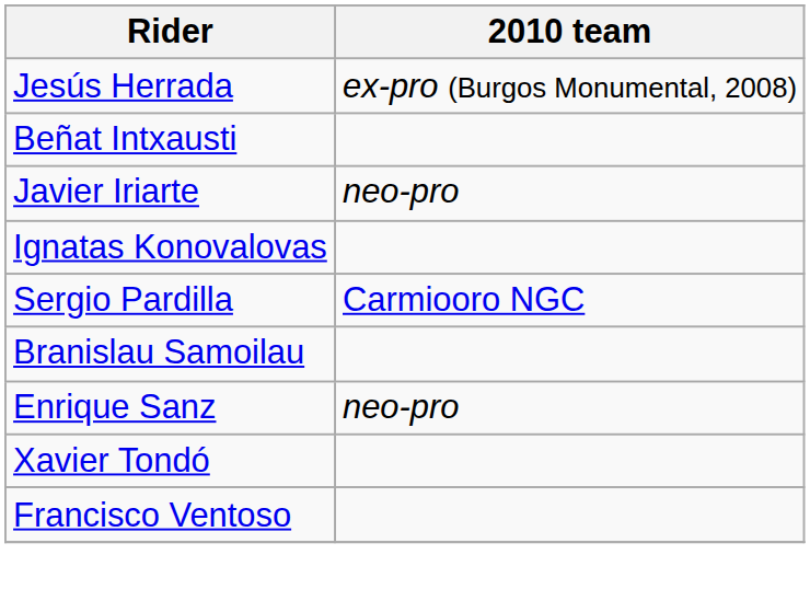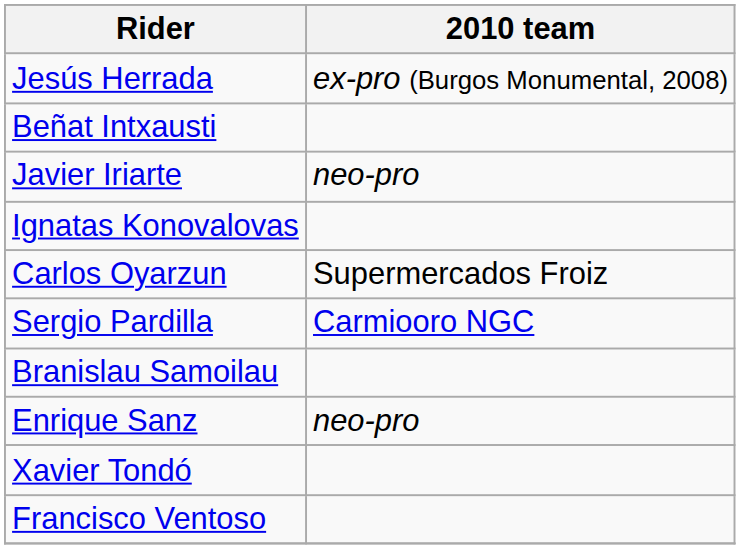 <table class="wikitable">
 <tr>
 <th>Rider</th>
 <th>2010 team</th>
 </tr>
 <tr>
 <td><a href='#'>Jesús Herrada</a></td>
 <td><em>ex-pro</em> <small>(Burgos Monumental, 2008)</small></td>
 </tr>
 <tr>
 <td><a href='#'>Beñat Intxausti</a></td>
 <td></td>
 </tr>
 <tr>
 <td><a href='#'>Javier Iriarte</a></td>
 <td><em>neo-pro</em></td>
 </tr>
 <tr>
 <td><a href='#'>Ignatas Konovalovas</a></td>
 <td></td>
+</tr>
+<tr>
+<td><a href='#'>Carlos Oyarzun</a></td>
+<td>Supermercados Froiz</td>
 </tr>
 <tr>
 <td><a href='#'>Sergio Pardilla</a></td>
 <td><a href='#'>Carmiooro NGC</a></td>
 </tr>
 <tr>
 <td><a href='#'>Branislau Samoilau</a></td>
 <td></td>
 </tr>
 <tr>
 <td><a href='#'>Enrique Sanz</a></td>
 <td><em>neo-pro</em></td>
 </tr>
 <tr>
 <td><a href='#'>Xavier Tondó</a></td>
 <td></td>
 </tr>
 <tr>
 <td><a href='#'>Francisco Ventoso</a></td>
 <td></td>
 </tr>
 <tr>
 </tr>
 </table>
